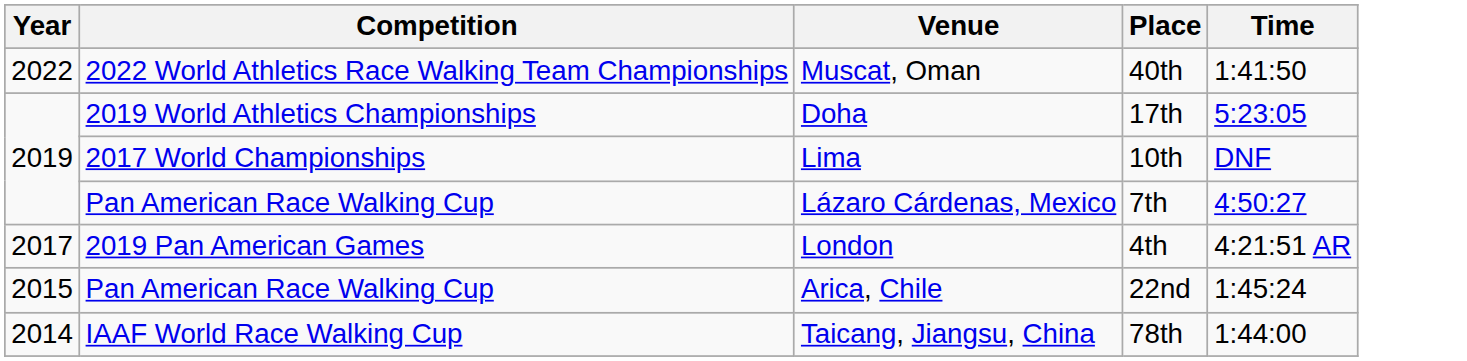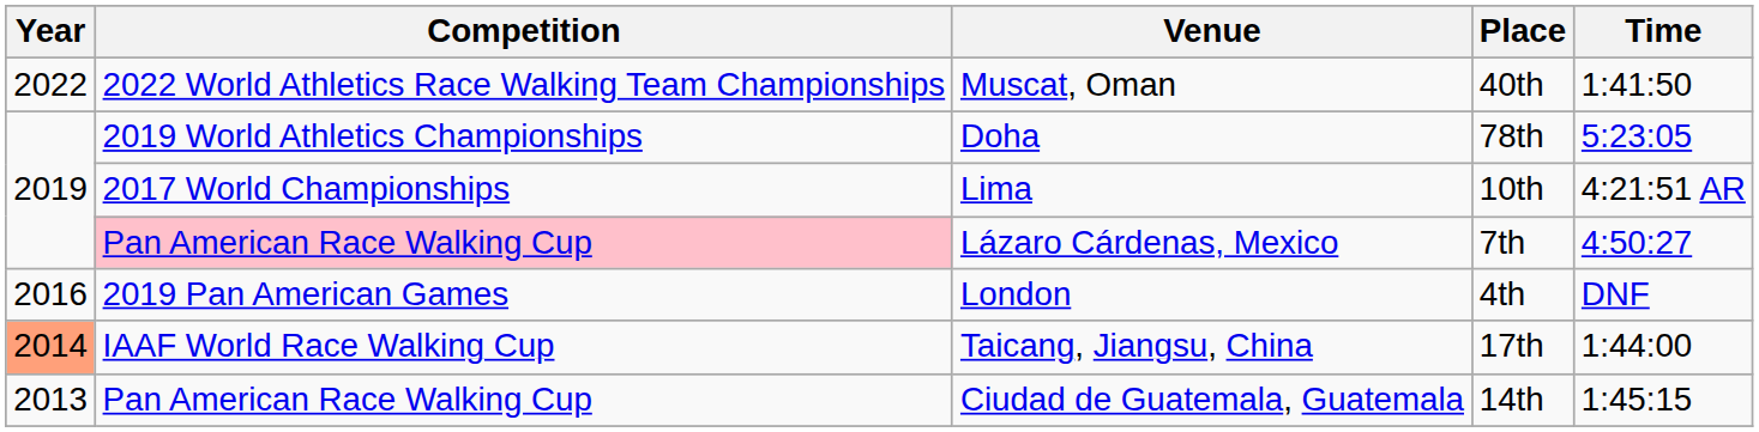 <table class="wikitable sortable">
 <tr>
 <th>Year</th>
 <th>Competition</th>
 <th>Venue</th>
 <th>Place</th>
 <th>Time</th>
 </tr>
 <tr>
 <td>2022</td>
 <td><a href='#'>2022 World Athletics Race Walking Team Championships</a></td>
 <td><a href='#'>Muscat</a>, Oman</td>
 <td>40th</td>
 <td>1:41:50</td>
 </tr>
 <tr>
 <td rowspan=3>2019</td>
 <td><a href='#'>2019 World Athletics Championships</a></td>
 <td><a href='#'>Doha</a></td>
-<td>17th</td>
+<td>78th</td>
 <td><a href='#'>5:23:05</a></td>
 </tr>
 <tr>
 <td><a href='#'>2017 World Championships</a></td>
 <td><a href='#'>Lima</a></td>
 <td>10th</td>
-<td><a href='#'>DNF</a></td>
+<td>4:21:51 <a href='#'>AR</a></td>
 </tr>
 <tr>
-<td><a href='#'>Pan American Race Walking Cup</a></td>
+<td style="background: pink;"><a href='#'>Pan American Race Walking Cup</a></td>
 <td><a href='#'>Lázaro Cárdenas, Mexico</a></td>
 <td>7th</td>
 <td><a href='#'>4:50:27</a></td>
 </tr>
 <tr>
-<td>2017</td>
+<td>2016</td>
 <td><a href='#'>2019 Pan American Games</a></td>
 <td><a href='#'>London</a></td>
 <td>4th</td>
-<td>4:21:51 <a href='#'>AR</a></td>
+<td><a href='#'>DNF</a></td>
 </tr>
 <tr>
-<td>2015</td>
-<td><a href='#'>Pan American Race Walking Cup</a></td>
-<td><a href='#'>Arica</a>, <a href='#'>Chile</a></td>
-<td>22nd</td>
-<td>1:45:24</td>
+<td style="background: lightsalmon;">2014</td>
+<td><a href='#'>IAAF World Race Walking Cup</a></td>
+<td><a href='#'>Taicang</a>, <a href='#'>Jiangsu</a>, <a href='#'>China</a></td>
+<td>17th</td>
+<td>1:44:00</td>
 </tr>
 <tr>
-<td>2014</td>
-<td><a href='#'>IAAF World Race Walking Cup</a></td>
-<td><a href='#'>Taicang</a>, <a href='#'>Jiangsu</a>, <a href='#'>China</a></td>
-<td>78th</td>
-<td>1:44:00</td>
+<td>2013</td>
+<td><a href='#'>Pan American Race Walking Cup</a></td>
+<td><a href='#'>Ciudad de Guatemala</a>, <a href='#'>Guatemala</a></td>
+<td>14th</td>
+<td>1:45:15</td>
 </tr>
 </table>
